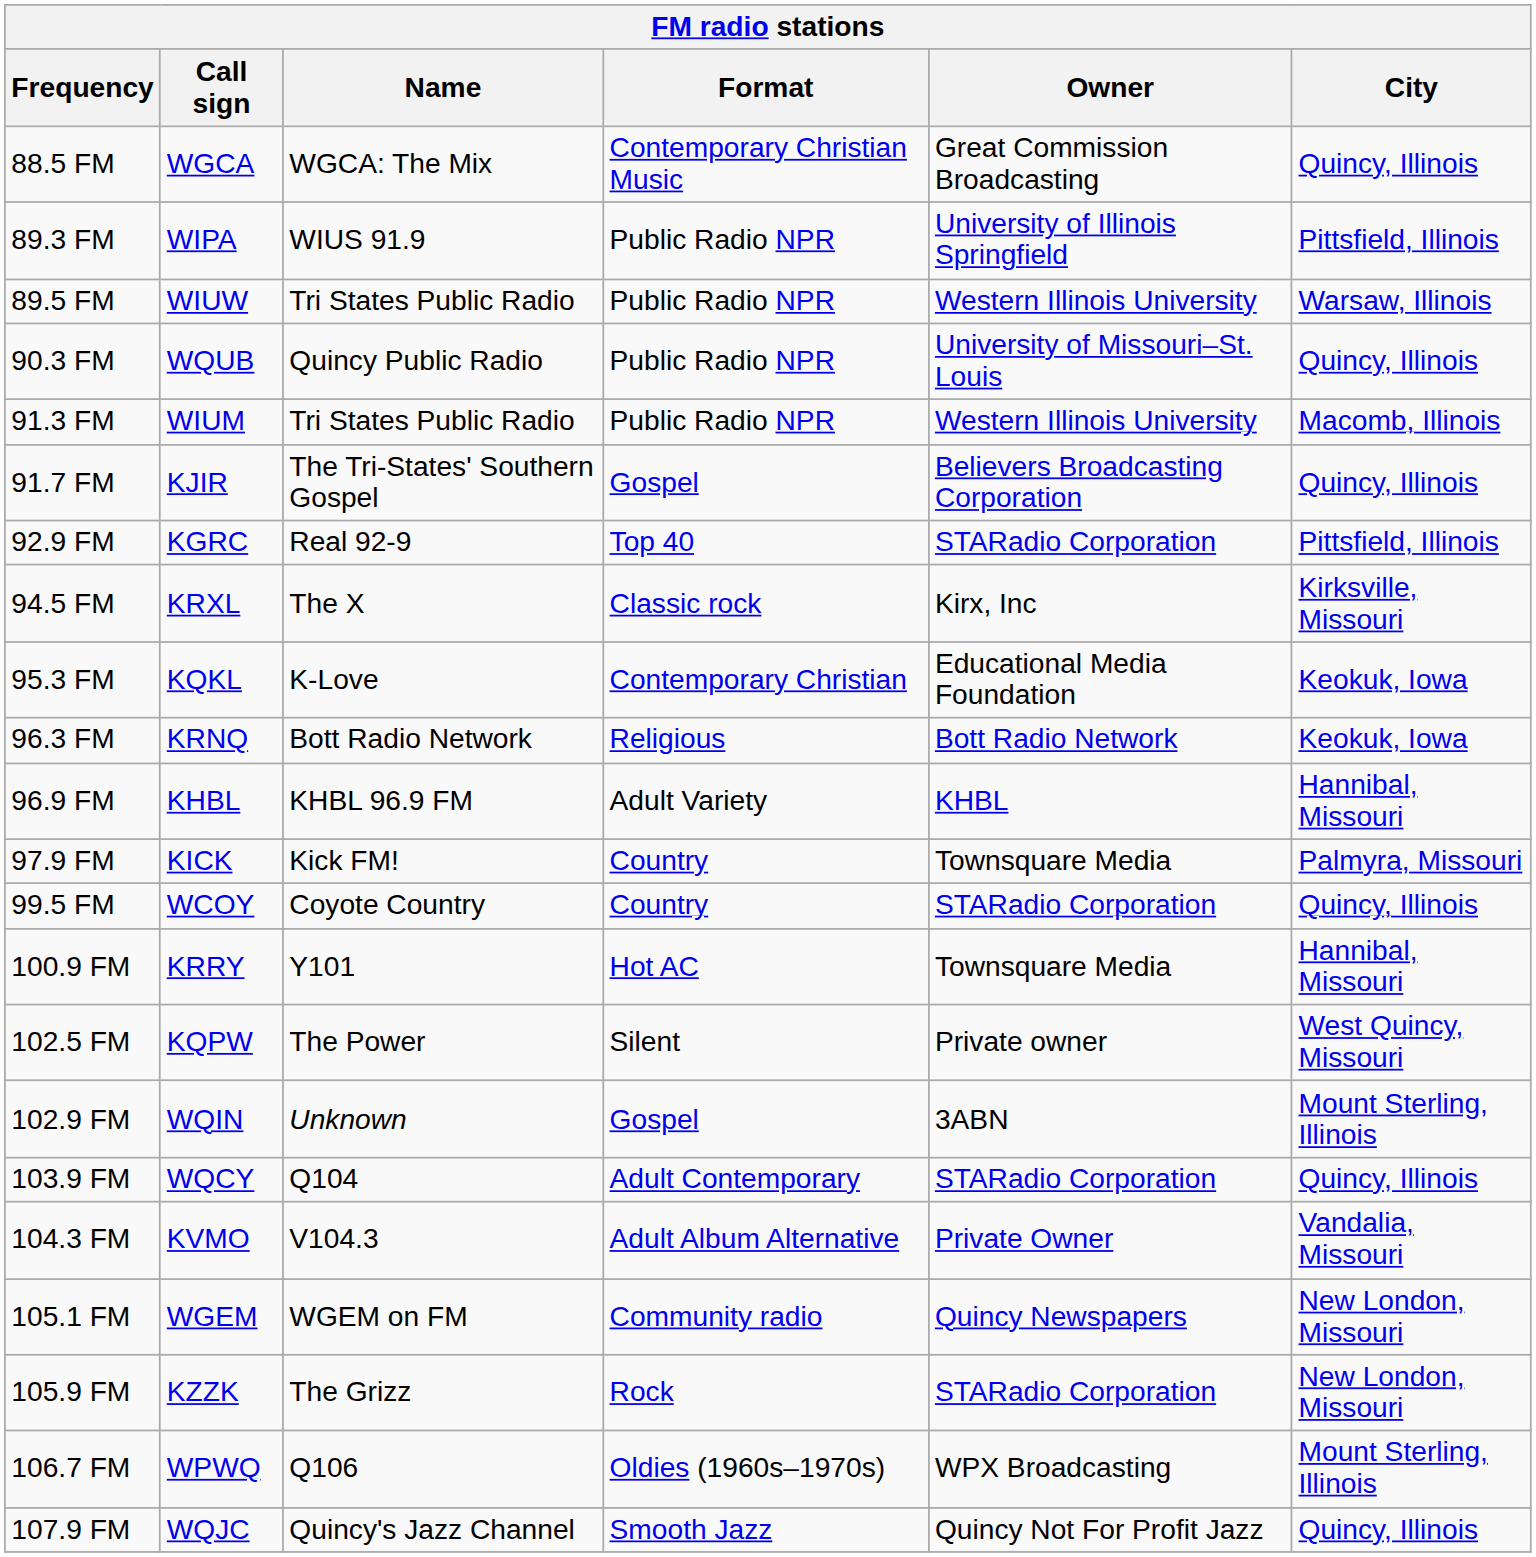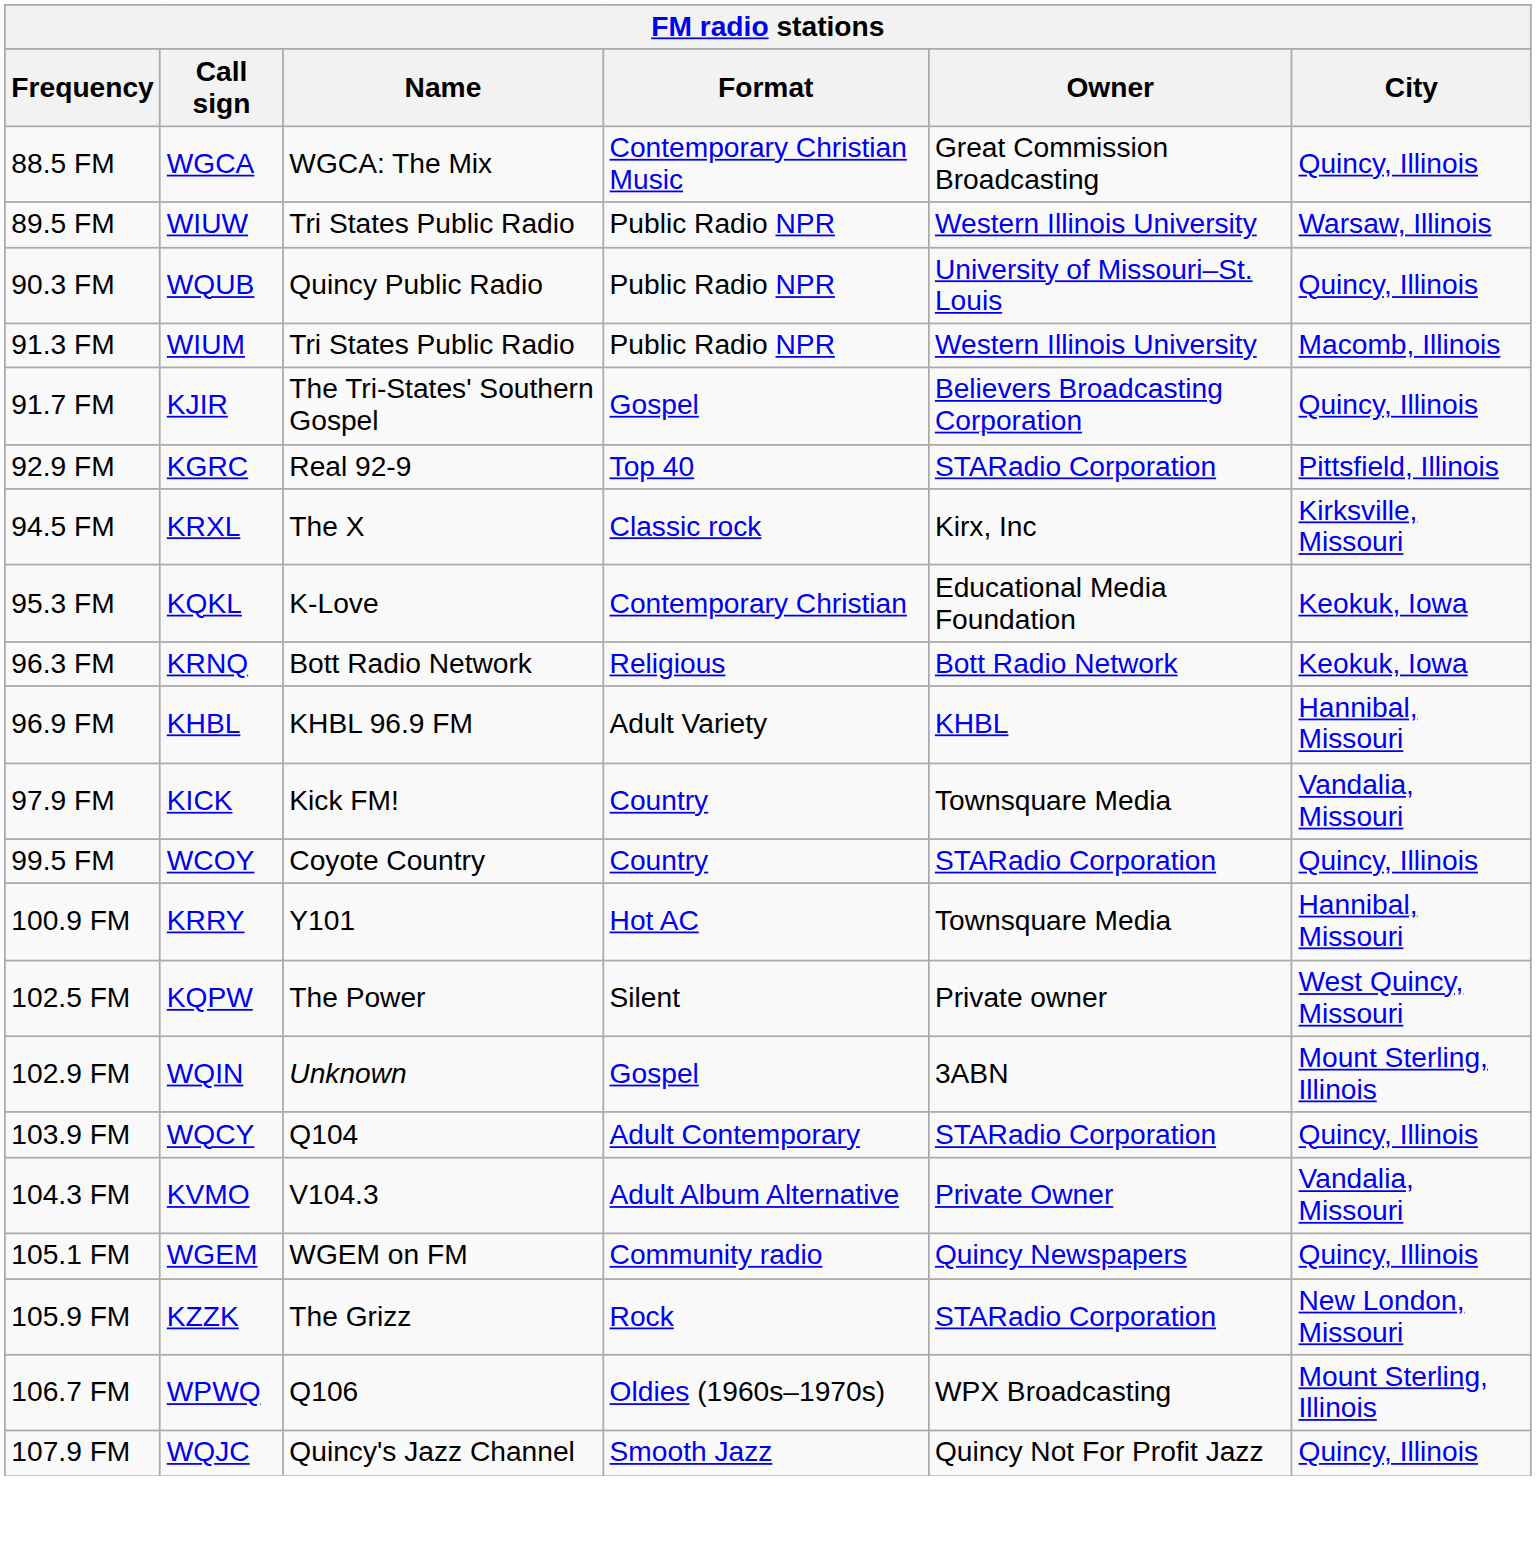 <table class="wikitable">
 <tr>
 <th style="text-align:center;" colspan="6"><strong><a href='#'>FM radio</a> stations</strong></th>
 </tr>
 <tr>
 <th>Frequency</th>
 <th>Call sign</th>
 <th>Name</th>
 <th>Format</th>
 <th>Owner</th>
 <th>City</th>
 </tr>
 <tr>
 <td>88.5 FM</td>
 <td><a href='#'>WGCA</a></td>
 <td>WGCA: The Mix</td>
 <td><a href='#'>Contemporary Christian Music</a></td>
 <td>Great Commission Broadcasting</td>
 <td><a href='#'>Quincy, Illinois</a></td>
-</tr>
-<tr>
-<td>89.3 FM</td>
-<td><a href='#'>WIPA</a></td>
-<td>WIUS 91.9</td>
-<td>Public Radio <a href='#'>NPR</a></td>
-<td><a href='#'>University of Illinois Springfield</a></td>
-<td><a href='#'>Pittsfield, Illinois</a></td>
 </tr>
 <tr>
 <td>89.5 FM</td>
 <td><a href='#'>WIUW</a></td>
 <td>Tri States Public Radio</td>
 <td>Public Radio <a href='#'>NPR</a></td>
 <td><a href='#'>Western Illinois University</a></td>
 <td><a href='#'>Warsaw, Illinois</a></td>
 </tr>
 <tr>
 <td>90.3 FM</td>
 <td><a href='#'>WQUB</a></td>
 <td>Quincy Public Radio</td>
 <td>Public Radio <a href='#'>NPR</a></td>
 <td><a href='#'>University of Missouri–St. Louis</a></td>
 <td><a href='#'>Quincy, Illinois</a></td>
 </tr>
 <tr>
 <td>91.3 FM</td>
 <td><a href='#'>WIUM</a></td>
 <td>Tri States Public Radio</td>
 <td>Public Radio <a href='#'>NPR</a></td>
 <td><a href='#'>Western Illinois University</a></td>
 <td><a href='#'>Macomb, Illinois</a></td>
 </tr>
 <tr>
 <td>91.7 FM</td>
 <td><a href='#'>KJIR</a></td>
 <td>The Tri-States' Southern Gospel</td>
 <td><a href='#'>Gospel</a></td>
 <td><a href='#'>Believers Broadcasting Corporation</a></td>
 <td><a href='#'>Quincy, Illinois</a></td>
 </tr>
 <tr>
 <td>92.9 FM</td>
 <td><a href='#'>KGRC</a></td>
 <td>Real 92-9</td>
 <td><a href='#'>Top 40</a></td>
 <td><a href='#'>STARadio Corporation</a></td>
 <td><a href='#'>Pittsfield, Illinois</a></td>
 </tr>
 <tr>
 <td>94.5 FM</td>
 <td><a href='#'>KRXL</a></td>
 <td>The X</td>
 <td><a href='#'>Classic rock</a></td>
 <td>Kirx, Inc</td>
 <td><a href='#'>Kirksville, Missouri</a></td>
 </tr>
 <tr>
 <td>95.3 FM</td>
 <td><a href='#'>KQKL</a></td>
 <td>K-Love</td>
 <td><a href='#'>Contemporary Christian</a></td>
 <td>Educational Media Foundation</td>
 <td><a href='#'>Keokuk, Iowa</a></td>
 </tr>
 <tr>
 <td>96.3 FM</td>
 <td><a href='#'>KRNQ</a></td>
 <td>Bott Radio Network</td>
 <td><a href='#'>Religious</a></td>
 <td><a href='#'>Bott Radio Network</a></td>
 <td><a href='#'>Keokuk, Iowa</a></td>
 </tr>
 <tr>
 <td>96.9 FM</td>
 <td><a href='#'>KHBL</a></td>
 <td>KHBL 96.9 FM</td>
 <td>Adult Variety</td>
 <td><a href='#'>KHBL</a></td>
 <td><a href='#'>Hannibal, Missouri</a></td>
 </tr>
 <tr>
 <td>97.9 FM</td>
 <td><a href='#'>KICK</a></td>
 <td>Kick FM!</td>
 <td><a href='#'>Country</a></td>
 <td>Townsquare Media</td>
-<td><a href='#'>Palmyra, Missouri</a></td>
+<td><a href='#'>Vandalia, Missouri</a></td>
 </tr>
 <tr>
 <td>99.5 FM</td>
 <td><a href='#'>WCOY</a></td>
 <td>Coyote Country</td>
 <td><a href='#'>Country</a></td>
 <td><a href='#'>STARadio Corporation</a></td>
 <td><a href='#'>Quincy, Illinois</a></td>
 </tr>
 <tr>
 <td>100.9 FM</td>
 <td><a href='#'>KRRY</a></td>
 <td>Y101</td>
 <td><a href='#'>Hot AC</a></td>
 <td>Townsquare Media</td>
 <td><a href='#'>Hannibal, Missouri</a></td>
 </tr>
 <tr>
 <td>102.5 FM</td>
 <td><a href='#'>KQPW</a></td>
 <td>The Power</td>
 <td>Silent</td>
 <td>Private owner</td>
 <td><a href='#'>West Quincy, Missouri</a></td>
 </tr>
 <tr>
 <td>102.9 FM</td>
 <td><a href='#'>WQIN</a></td>
 <td><em>Unknown</em></td>
 <td><a href='#'>Gospel</a></td>
 <td>3ABN</td>
 <td><a href='#'>Mount Sterling, Illinois</a></td>
 </tr>
 <tr>
 <td>103.9 FM</td>
 <td><a href='#'>WQCY</a></td>
 <td>Q104</td>
 <td><a href='#'>Adult Contemporary</a></td>
 <td><a href='#'>STARadio Corporation</a></td>
 <td><a href='#'>Quincy, Illinois</a></td>
 </tr>
 <tr>
 <td>104.3 FM</td>
 <td><a href='#'>KVMO</a></td>
 <td>V104.3</td>
 <td><a href='#'>Adult Album Alternative</a></td>
 <td><a href='#'>Private Owner</a></td>
 <td><a href='#'>Vandalia, Missouri</a></td>
 </tr>
 <tr>
 <td>105.1 FM</td>
 <td><a href='#'>WGEM</a></td>
 <td>WGEM on FM</td>
 <td><a href='#'>Community radio</a></td>
 <td><a href='#'>Quincy Newspapers</a></td>
-<td><a href='#'>New London, Missouri</a></td>
+<td><a href='#'>Quincy, Illinois</a></td>
 </tr>
 <tr>
 <td>105.9 FM</td>
 <td><a href='#'>KZZK</a></td>
 <td>The Grizz</td>
 <td><a href='#'>Rock</a></td>
 <td><a href='#'>STARadio Corporation</a></td>
 <td><a href='#'>New London, Missouri</a></td>
 </tr>
 <tr>
 <td>106.7 FM</td>
 <td><a href='#'>WPWQ</a></td>
 <td>Q106</td>
 <td><a href='#'>Oldies</a> (1960s–1970s)</td>
 <td>WPX Broadcasting</td>
 <td><a href='#'>Mount Sterling, Illinois</a></td>
 </tr>
 <tr>
 <td>107.9 FM</td>
 <td><a href='#'>WQJC</a></td>
 <td>Quincy's Jazz Channel</td>
 <td><a href='#'>Smooth Jazz</a></td>
 <td>Quincy Not For Profit Jazz</td>
 <td><a href='#'>Quincy, Illinois</a></td>
 </tr>
 </table>
